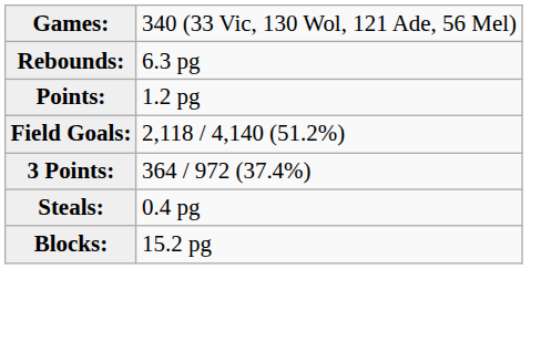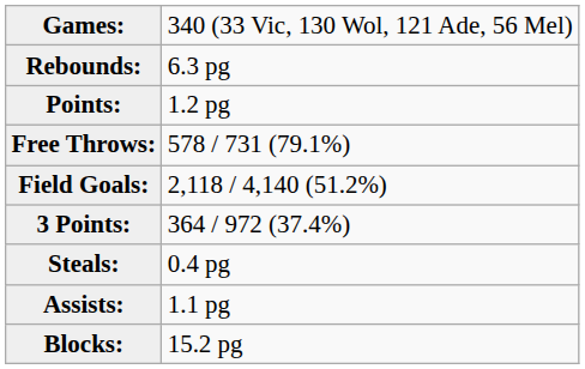 <table class="wikitable">
 <tr align=left>
 <th style="background:#efefef;">Games:</th>
 <td>340 (33 Vic, 130 Wol, 121 Ade, 56 Mel)</td>
 </tr>
 <tr>
 <th style="background:#efefef;">Rebounds:</th>
 <td>6.3 pg</td>
 </tr>
 <tr>
 <th style="background:#efefef;">Points:</th>
 <td>1.2 pg</td>
 </tr>
 <tr>
+<th style="background:#efefef;">Free Throws:</th>
+<td>578 / 731 (79.1%)</td>
+</tr>
+<tr>
 <th style="background:#efefef;">Field Goals:</th>
 <td>2,118 / 4,140 (51.2%)</td>
 </tr>
 <tr>
 <th style="background:#efefef;">3 Points:</th>
 <td>364 / 972 (37.4%)</td>
 </tr>
 <tr>
 <th style="background:#efefef;">Steals:</th>
 <td>0.4 pg</td>
 </tr>
 <tr>
+<th style="background:#efefef;">Assists:</th>
+<td>1.1 pg</td>
+</tr>
+<tr>
 <th style="background:#efefef;">Blocks:</th>
 <td>15.2 pg</td>
 </tr>
 </table>
